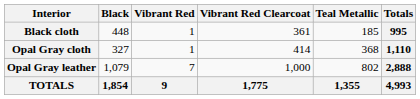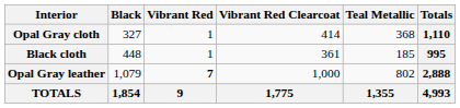 <table class=wikitable>
 <tr>
 <th>Interior</th>
 <th>Black</th>
 <th>Vibrant Red</th>
 <th>Vibrant Red Clearcoat</th>
 <th>Teal Metallic</th>
 <th>Totals</th>
 </tr>
 <tr>
+<th>Opal Gray cloth</th>
+<td align=right>327</td>
+<td align=right>1</td>
+<td align=right>414</td>
+<td align=right>368</td>
+<th>1,110</th>
+</tr>
+<tr>
 <th>Black cloth</th>
 <td align=right>448</td>
 <td align=right>1</td>
 <td align=right>361</td>
 <td align=right>185</td>
 <th>995</th>
 </tr>
 <tr>
-<th>Opal Gray cloth</th>
-<td align=right>327</td>
-<td align=right>1</td>
-<td align=right>414</td>
-<td align=right>368</td>
-<th>1,110</th>
-</tr>
-<tr>
 <th>Opal Gray leather</th>
 <td align=right>1,079</td>
-<td align=right>7</td>
+<td align=right><strong>7</strong></td>
 <td align=right>1,000</td>
 <td align=right>802</td>
 <th>2,888</th>
 </tr>
 <tr>
 <th>TOTALS</th>
 <th>1,854</th>
 <th>9</th>
 <th>1,775</th>
 <th>1,355</th>
 <th>4,993</th>
 </tr>
 </table>
